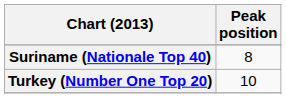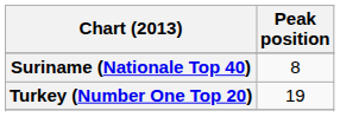 <table class="wikitable sortable plainrowheaders">
 <tr>
 <th scope="col">Chart (2013)</th>
 <th scope="col">Peak<br>position</th>
 </tr>
 <tr>
 </tr>
 <tr>
 <th scope="row">Suriname (<a href='#'>Nationale Top 40</a>)</th>
 <td align="center">8</td>
 </tr>
 <tr>
 <th scope="row">Turkey (<a href='#'>Number One Top 20</a>)</th>
-<td align="center">10</td>
+<td align="center">19</td>
 </tr>
 <tr>
 </tr>
 <tr>
 </tr>
 </table>
